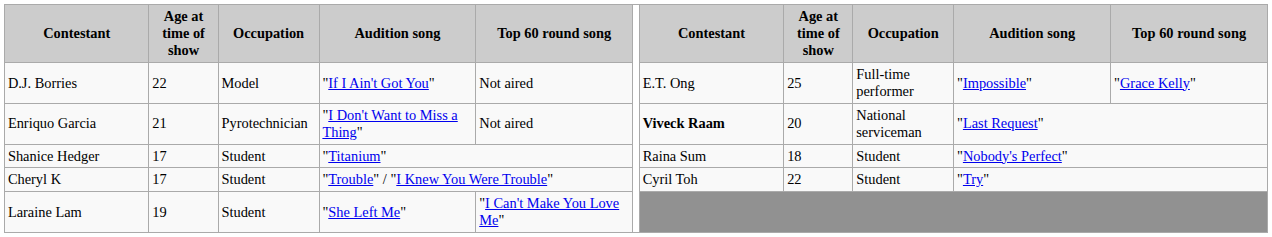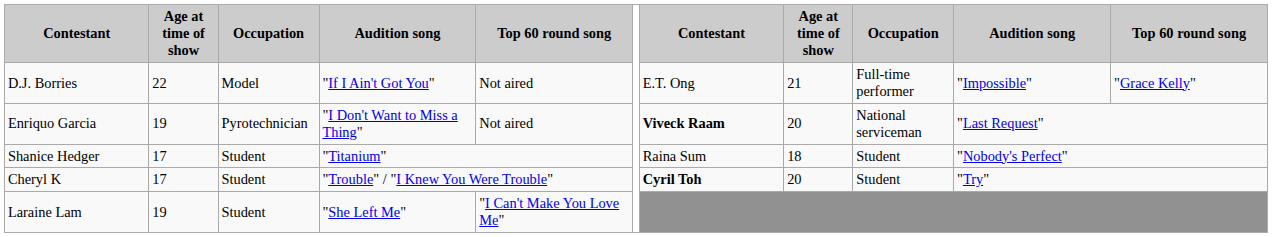 <table class="wikitable plainrowheaders" style="font-size:90%; width:100%">
 <tr>
 </tr>
 <tr style="background:#ccc; text-align:center;">
 <td style="width:11.5%"><strong>Contestant</strong></td>
 <td style="width:5.5%"><strong>Age at time of show</strong></td>
 <td style="width:8%"><strong>Occupation</strong></td>
 <td style="width:12.5%"><strong>Audition song</strong></td>
 <td style="width:12.5%"><strong>Top 60 round song</strong></td>
 <td rowspan=6 style="background:#fff"></td>
 <td style="width:11.5%"><strong>Contestant</strong></td>
 <td style="width:5.5%"><strong>Age at time of show</strong></td>
 <td style="width:8%"><strong>Occupation</strong></td>
 <td style="width:12.5%"><strong>Audition song</strong></td>
 <td style="width:12.5%"><strong>Top 60 round song</strong></td>
 </tr>
 <tr>
 <td>D.J. Borries</td>
 <td>22</td>
 <td>Model</td>
 <td>"<a href='#'>If I Ain't Got You</a>"</td>
 <td>Not aired</td>
 <td>E.T. Ong</td>
-<td>25</td>
+<td>21</td>
 <td>Full-time performer</td>
 <td>"<a href='#'>Impossible</a>"</td>
 <td>"<a href='#'>Grace Kelly</a>"</td>
 </tr>
 <tr>
 <td>Enriquo Garcia</td>
-<td>21</td>
+<td>19</td>
 <td>Pyrotechnician</td>
 <td>"<a href='#'>I Don't Want to Miss a Thing</a>"</td>
 <td>Not aired</td>
 <td><strong>Viveck Raam</strong></td>
 <td>20</td>
 <td>National serviceman</td>
 <td colspan=2>"<a href='#'>Last Request</a>"</td>
 </tr>
 <tr>
 <td>Shanice Hedger</td>
 <td>17</td>
 <td>Student</td>
 <td colspan=2>"<a href='#'>Titanium</a>"</td>
 <td>Raina Sum</td>
 <td>18</td>
 <td>Student</td>
 <td colspan=2>"<a href='#'>Nobody's Perfect</a>"</td>
 </tr>
 <tr>
 <td>Cheryl K</td>
 <td>17</td>
 <td>Student</td>
 <td colspan=2>"<a href='#'>Trouble</a>" / "<a href='#'>I Knew You Were Trouble</a>"</td>
-<td>Cyril Toh</td>
-<td>22</td>
+<td><strong>Cyril Toh</strong></td>
+<td>20</td>
 <td>Student</td>
 <td colspan=2>"<a href='#'>Try</a>"</td>
 </tr>
 <tr>
 <td>Laraine Lam</td>
 <td>19</td>
 <td>Student</td>
 <td>"<a href='#'>She Left Me</a>"</td>
 <td>"<a href='#'>I Can't Make You Love Me</a>"</td>
 <td colspan=5 style="background:#919191;"></td>
 </tr>
 <tr>
 </tr>
 </table>
